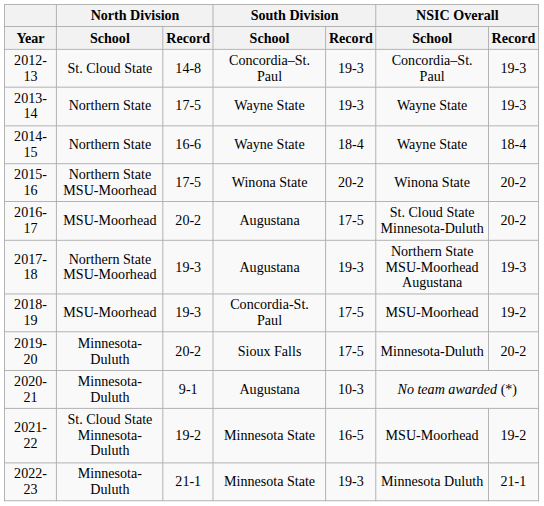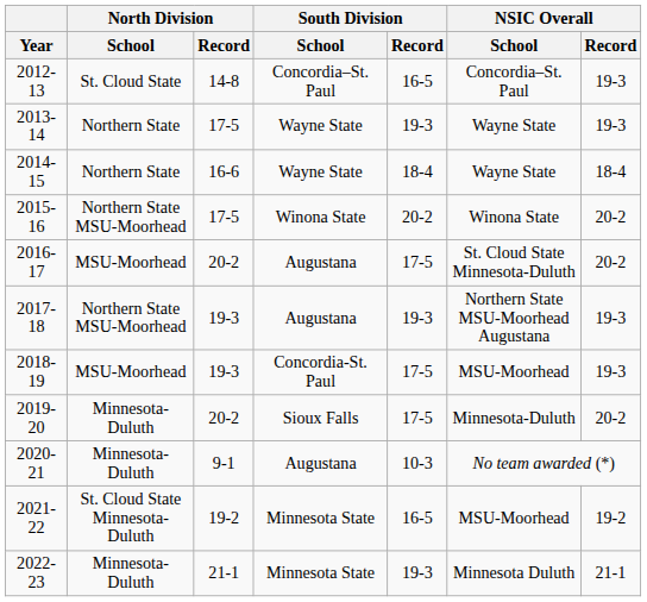 <table class="wikitable" style="text-align:center">
 <tr>
 <th></th>
 <th colspan=2>North Division</th>
 <th colspan=2>South Division</th>
 <th colspan=2>NSIC Overall</th>
 </tr>
 <tr>
 <th>Year</th>
 <th>School</th>
 <th>Record</th>
 <th>School</th>
 <th>Record</th>
 <th>School</th>
 <th>Record</th>
 </tr>
 <tr>
 <td>2012-13</td>
 <td>St. Cloud State</td>
 <td>14-8</td>
 <td>Concordia–St. Paul</td>
-<td>19-3</td>
+<td>16-5</td>
 <td>Concordia–St. Paul</td>
 <td>19-3</td>
 </tr>
 <tr>
 <td>2013-14</td>
 <td>Northern State</td>
 <td>17-5</td>
 <td>Wayne State</td>
 <td>19-3</td>
 <td>Wayne State</td>
 <td>19-3</td>
 </tr>
 <tr>
 <td>2014-15</td>
 <td>Northern State</td>
 <td>16-6</td>
 <td>Wayne State</td>
 <td>18-4</td>
 <td>Wayne State</td>
 <td>18-4</td>
 </tr>
 <tr>
 <td>2015-16</td>
 <td>Northern State<br>MSU-Moorhead</td>
 <td>17-5</td>
 <td>Winona State</td>
 <td>20-2</td>
 <td>Winona State</td>
 <td>20-2</td>
 </tr>
 <tr>
 <td>2016-17</td>
 <td>MSU-Moorhead</td>
 <td>20-2</td>
 <td>Augustana</td>
 <td>17-5</td>
 <td>St. Cloud State<br>Minnesota-Duluth</td>
 <td>20-2</td>
 </tr>
 <tr>
 <td>2017-18</td>
 <td>Northern State<br>MSU-Moorhead</td>
 <td>19-3</td>
 <td>Augustana</td>
 <td>19-3</td>
 <td>Northern State<br>MSU-Moorhead<br>Augustana</td>
 <td>19-3</td>
 </tr>
 <tr>
 <td>2018-19</td>
 <td>MSU-Moorhead</td>
 <td>19-3</td>
 <td>Concordia-St. Paul</td>
 <td>17-5</td>
 <td>MSU-Moorhead</td>
-<td>19-2</td>
+<td>19-3</td>
 </tr>
 <tr>
 <td>2019-20</td>
 <td>Minnesota-Duluth</td>
 <td>20-2</td>
 <td>Sioux Falls</td>
 <td>17-5</td>
 <td>Minnesota-Duluth</td>
 <td>20-2</td>
 </tr>
 <tr>
 <td>2020-21</td>
 <td>Minnesota-Duluth</td>
 <td>9-1</td>
 <td>Augustana</td>
 <td>10-3</td>
 <td colspan=2><em>No team awarded</em> (*)</td>
 </tr>
 <tr>
 <td>2021-22</td>
 <td>St. Cloud State<br>Minnesota-Duluth</td>
 <td>19-2</td>
 <td>Minnesota State</td>
 <td>16-5</td>
 <td>MSU-Moorhead</td>
 <td>19-2</td>
 </tr>
 <tr>
 <td>2022-23</td>
 <td>Minnesota-Duluth</td>
 <td>21-1</td>
 <td>Minnesota State</td>
 <td>19-3</td>
 <td>Minnesota Duluth</td>
 <td>21-1</td>
 </tr>
 </table>
